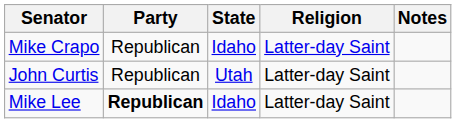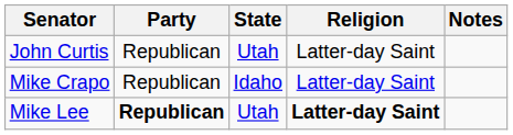 <table class="wikitable sortable" style="text-align:center">
 <tr>
 <th>Senator</th>
 <th>Party</th>
 <th>State</th>
 <th>Religion</th>
 <th>Notes</th>
 </tr>
 <tr>
+<td align=left nowrap> <a href='#'>John Curtis</a></td>
+<td>Republican</td>
+<td><a href='#'>Utah</a></td>
+<td>Latter-day Saint</td>
+<td></td>
+</tr>
+<tr>
 <td align=left nowrap> <a href='#'>Mike Crapo</a></td>
 <td>Republican</td>
 <td><a href='#'>Idaho</a></td>
 <td><a href='#'>Latter-day Saint</a></td>
 <td></td>
 </tr>
 <tr>
-<td align=left nowrap> <a href='#'>John Curtis</a></td>
-<td>Republican</td>
-<td><a href='#'>Utah</a></td>
-<td>Latter-day Saint</td>
-<td></td>
-</tr>
-<tr>
 <td align=left nowrap> <a href='#'>Mike Lee</a></td>
 <td><strong>Republican</strong></td>
-<td><a href='#'>Idaho</a></td>
-<td>Latter-day Saint</td>
+<td><a href='#'>Utah</a></td>
+<td><strong>Latter-day Saint</strong></td>
 <td></td>
 </tr>
 </table>
